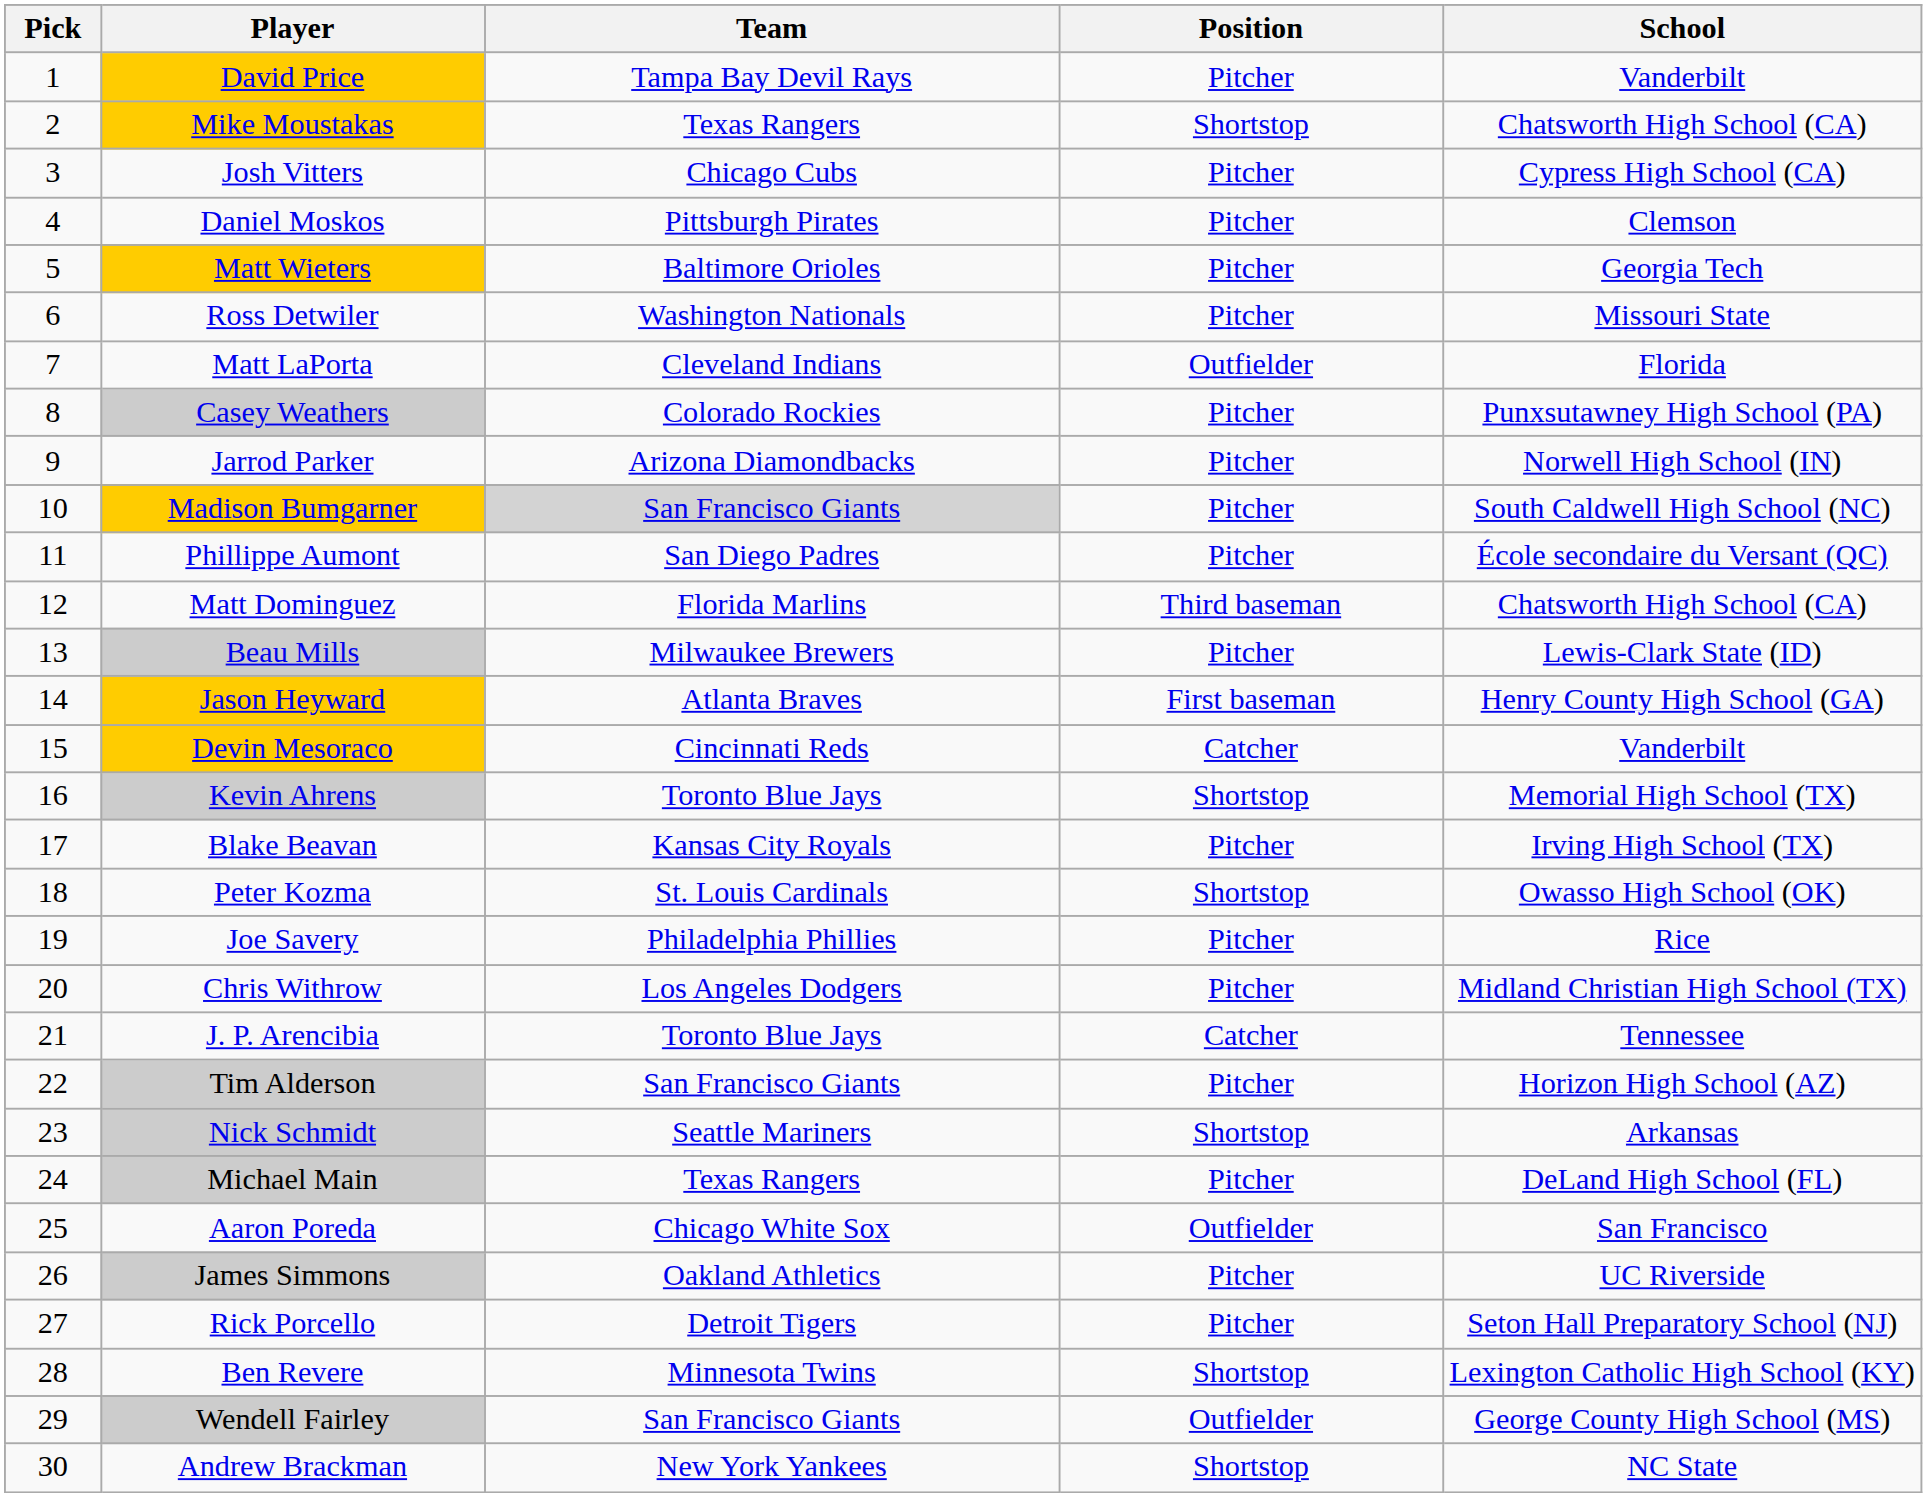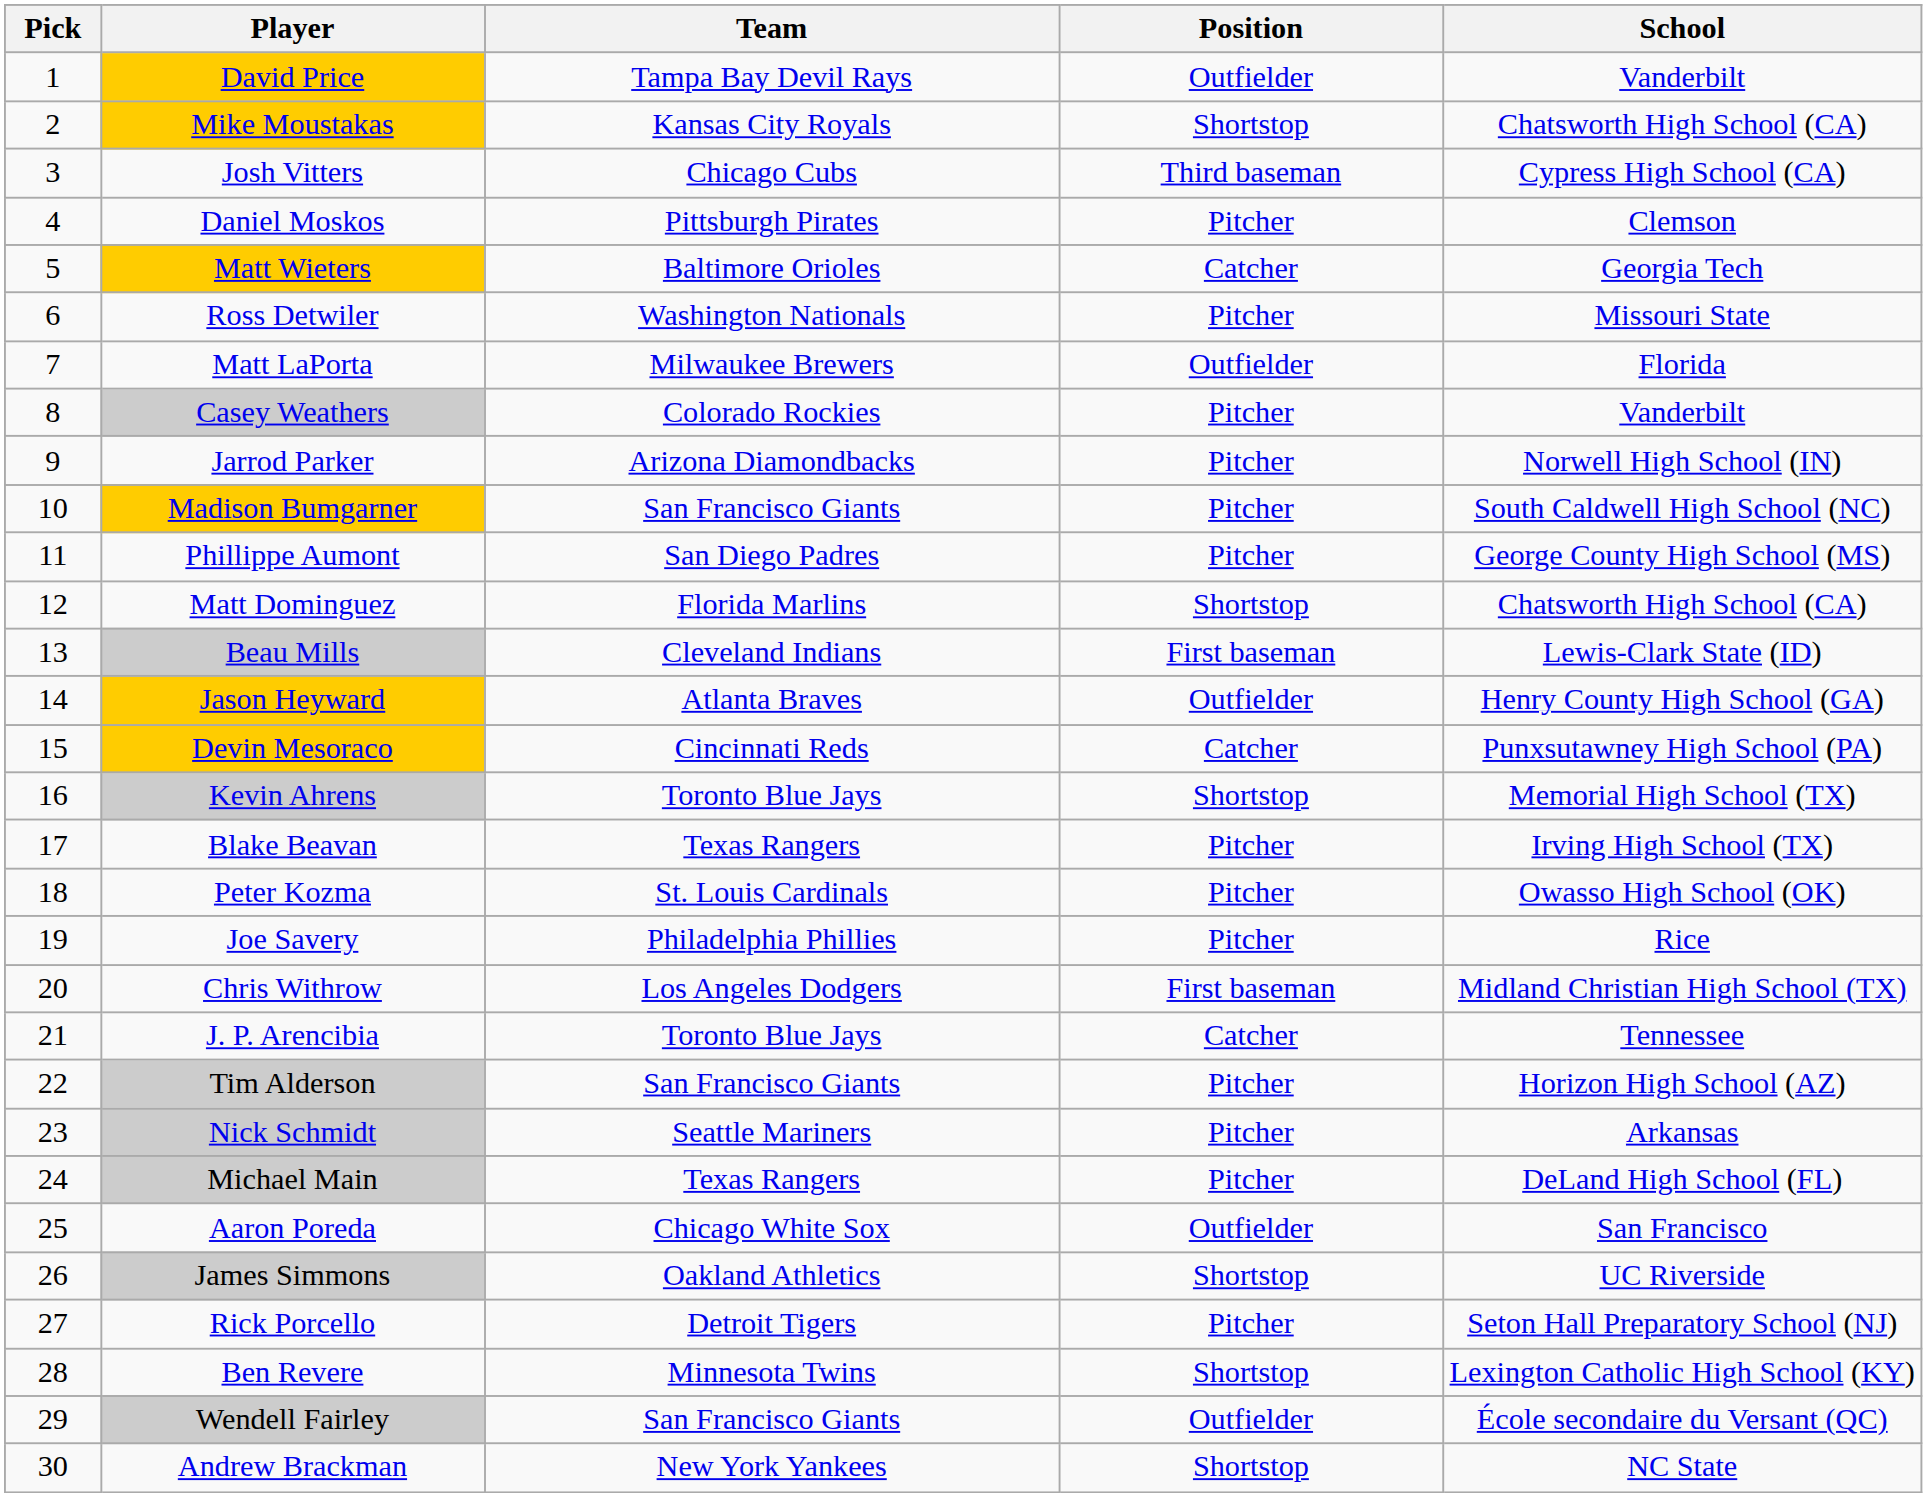 <table class="wikitable sortable" style="text-align:center">
 <tr>
 <th style="width:5%;">Pick</th>
 <th style="width:20%;">Player</th>
 <th style="width:30%;">Team</th>
 <th style="width:20%;">Position</th>
 <th style="width:25%;">School</th>
 </tr>
 <tr>
 <td>1</td>
 <td style="background:#fc0;"><a href='#'>David Price</a></td>
 <td><a href='#'>Tampa Bay Devil Rays</a></td>
-<td><a href='#'>Pitcher</a></td>
+<td><a href='#'>Outfielder</a></td>
 <td><a href='#'>Vanderbilt</a></td>
 </tr>
 <tr>
 <td>2</td>
 <td style="background:#fc0;"><a href='#'>Mike Moustakas</a></td>
-<td><a href='#'>Texas Rangers</a></td>
+<td><a href='#'>Kansas City Royals</a></td>
 <td><a href='#'>Shortstop</a></td>
 <td><a href='#'>Chatsworth High School</a> (<a href='#'>CA</a>)</td>
 </tr>
 <tr>
 <td>3</td>
 <td><a href='#'>Josh Vitters</a></td>
 <td><a href='#'>Chicago Cubs</a></td>
-<td><a href='#'>Pitcher</a></td>
+<td><a href='#'>Third baseman</a></td>
 <td><a href='#'>Cypress High School</a> (<a href='#'>CA</a>)</td>
 </tr>
 <tr>
 <td>4</td>
 <td><a href='#'>Daniel Moskos</a></td>
 <td><a href='#'>Pittsburgh Pirates</a></td>
 <td><a href='#'>Pitcher</a></td>
 <td><a href='#'>Clemson</a></td>
 </tr>
 <tr>
 <td>5</td>
 <td style="background:#fc0;"><a href='#'>Matt Wieters</a></td>
 <td><a href='#'>Baltimore Orioles</a></td>
-<td><a href='#'>Pitcher</a></td>
+<td><a href='#'>Catcher</a></td>
 <td><a href='#'>Georgia Tech</a></td>
 </tr>
 <tr>
 <td>6</td>
 <td><a href='#'>Ross Detwiler</a></td>
 <td><a href='#'>Washington Nationals</a></td>
 <td><a href='#'>Pitcher</a></td>
 <td><a href='#'>Missouri State</a></td>
 </tr>
 <tr>
 <td>7</td>
 <td><a href='#'>Matt LaPorta</a></td>
-<td><a href='#'>Cleveland Indians</a></td>
+<td><a href='#'>Milwaukee Brewers</a></td>
 <td><a href='#'>Outfielder</a></td>
 <td><a href='#'>Florida</a></td>
 </tr>
 <tr>
 <td>8</td>
 <td style="background:#ccc;"><a href='#'>Casey Weathers</a></td>
 <td><a href='#'>Colorado Rockies</a></td>
 <td><a href='#'>Pitcher</a></td>
-<td><a href='#'>Punxsutawney High School</a> (<a href='#'>PA</a>)</td>
+<td><a href='#'>Vanderbilt</a></td>
 </tr>
 <tr>
 <td>9</td>
 <td><a href='#'>Jarrod Parker</a></td>
 <td><a href='#'>Arizona Diamondbacks</a></td>
 <td><a href='#'>Pitcher</a></td>
 <td><a href='#'>Norwell High School</a> (<a href='#'>IN</a>)</td>
 </tr>
 <tr>
 <td>10</td>
 <td style="background:#fc0;"><a href='#'>Madison Bumgarner</a></td>
-<td style="background: lightgrey;"><a href='#'>San Francisco Giants</a></td>
+<td><a href='#'>San Francisco Giants</a></td>
 <td><a href='#'>Pitcher</a></td>
 <td><a href='#'>South Caldwell High School</a> (<a href='#'>NC</a>)</td>
 </tr>
 <tr>
 <td>11</td>
 <td><a href='#'>Phillippe Aumont</a></td>
 <td><a href='#'>San Diego Padres</a></td>
 <td><a href='#'>Pitcher</a></td>
-<td><a href='#'>École secondaire du Versant (QC)</a></td>
+<td><a href='#'>George County High School</a> (<a href='#'>MS</a>)</td>
 </tr>
 <tr>
 <td>12</td>
 <td><a href='#'>Matt Dominguez</a></td>
 <td><a href='#'>Florida Marlins</a></td>
-<td><a href='#'>Third baseman</a></td>
+<td><a href='#'>Shortstop</a></td>
 <td><a href='#'>Chatsworth High School</a> (<a href='#'>CA</a>)</td>
 </tr>
 <tr>
 <td>13</td>
 <td style="background:#ccc;"><a href='#'>Beau Mills</a></td>
-<td><a href='#'>Milwaukee Brewers</a></td>
-<td><a href='#'>Pitcher</a></td>
+<td><a href='#'>Cleveland Indians</a></td>
+<td><a href='#'>First baseman</a></td>
 <td><a href='#'>Lewis-Clark State</a> (<a href='#'>ID</a>)</td>
 </tr>
 <tr>
 <td>14</td>
 <td style="background:#fc0;"><a href='#'>Jason Heyward</a></td>
 <td><a href='#'>Atlanta Braves</a></td>
-<td><a href='#'>First baseman</a></td>
+<td><a href='#'>Outfielder</a></td>
 <td><a href='#'>Henry County High School</a> (<a href='#'>GA</a>)</td>
 </tr>
 <tr>
 <td>15</td>
 <td style="background:#fc0;"><a href='#'>Devin Mesoraco</a></td>
 <td><a href='#'>Cincinnati Reds</a></td>
 <td><a href='#'>Catcher</a></td>
-<td><a href='#'>Vanderbilt</a></td>
+<td><a href='#'>Punxsutawney High School</a> (<a href='#'>PA</a>)</td>
 </tr>
 <tr>
 <td>16</td>
 <td style="background:#ccc;"><a href='#'>Kevin Ahrens</a></td>
 <td><a href='#'>Toronto Blue Jays</a></td>
 <td><a href='#'>Shortstop</a></td>
 <td><a href='#'>Memorial High School</a> (<a href='#'>TX</a>)</td>
 </tr>
 <tr>
 <td>17</td>
 <td><a href='#'>Blake Beavan</a></td>
-<td><a href='#'>Kansas City Royals</a></td>
+<td><a href='#'>Texas Rangers</a></td>
 <td><a href='#'>Pitcher</a></td>
 <td><a href='#'>Irving High School</a> (<a href='#'>TX</a>)</td>
 </tr>
 <tr>
 <td>18</td>
 <td><a href='#'>Peter Kozma</a></td>
 <td><a href='#'>St. Louis Cardinals</a></td>
-<td><a href='#'>Shortstop</a></td>
+<td><a href='#'>Pitcher</a></td>
 <td><a href='#'>Owasso High School</a> (<a href='#'>OK</a>)</td>
 </tr>
 <tr>
 <td>19</td>
 <td><a href='#'>Joe Savery</a></td>
 <td><a href='#'>Philadelphia Phillies</a></td>
 <td><a href='#'>Pitcher</a></td>
 <td><a href='#'>Rice</a></td>
 </tr>
 <tr>
 <td>20</td>
 <td><a href='#'>Chris Withrow</a></td>
 <td><a href='#'>Los Angeles Dodgers</a></td>
-<td><a href='#'>Pitcher</a></td>
+<td><a href='#'>First baseman</a></td>
 <td><a href='#'>Midland Christian High School (TX)</a></td>
 </tr>
 <tr>
 <td>21</td>
 <td><a href='#'>J. P. Arencibia</a></td>
 <td><a href='#'>Toronto Blue Jays</a></td>
 <td><a href='#'>Catcher</a></td>
 <td><a href='#'>Tennessee</a></td>
 </tr>
 <tr>
 <td>22</td>
 <td style="background:#ccc;">Tim Alderson</td>
 <td><a href='#'>San Francisco Giants</a></td>
 <td><a href='#'>Pitcher</a></td>
 <td><a href='#'>Horizon High School</a> (<a href='#'>AZ</a>)</td>
 </tr>
 <tr>
 <td>23</td>
 <td style="background:#ccc;"><a href='#'>Nick Schmidt</a></td>
 <td><a href='#'>Seattle Mariners</a></td>
-<td><a href='#'>Shortstop</a></td>
+<td><a href='#'>Pitcher</a></td>
 <td><a href='#'>Arkansas</a></td>
 </tr>
 <tr>
 <td>24</td>
 <td style="background:#ccc;">Michael Main</td>
 <td><a href='#'>Texas Rangers</a></td>
 <td><a href='#'>Pitcher</a></td>
 <td><a href='#'>DeLand High School</a> (<a href='#'>FL</a>)</td>
 </tr>
 <tr>
 <td>25</td>
 <td><a href='#'>Aaron Poreda</a></td>
 <td><a href='#'>Chicago White Sox</a></td>
 <td><a href='#'>Outfielder</a></td>
 <td><a href='#'>San Francisco</a></td>
 </tr>
 <tr>
 <td>26</td>
 <td style="background:#ccc;">James Simmons</td>
 <td><a href='#'>Oakland Athletics</a></td>
-<td><a href='#'>Pitcher</a></td>
+<td><a href='#'>Shortstop</a></td>
 <td><a href='#'>UC Riverside</a></td>
 </tr>
 <tr>
 <td>27</td>
 <td><a href='#'>Rick Porcello</a></td>
 <td><a href='#'>Detroit Tigers</a></td>
 <td><a href='#'>Pitcher</a></td>
 <td><a href='#'>Seton Hall Preparatory School</a> (<a href='#'>NJ</a>)</td>
 </tr>
 <tr>
 <td>28</td>
 <td><a href='#'>Ben Revere</a></td>
 <td><a href='#'>Minnesota Twins</a></td>
 <td><a href='#'>Shortstop</a></td>
 <td><a href='#'>Lexington Catholic High School</a> (<a href='#'>KY</a>)</td>
 </tr>
 <tr>
 <td>29</td>
 <td style="background:#ccc;">Wendell Fairley</td>
 <td><a href='#'>San Francisco Giants</a></td>
 <td><a href='#'>Outfielder</a></td>
-<td><a href='#'>George County High School</a> (<a href='#'>MS</a>)</td>
+<td><a href='#'>École secondaire du Versant (QC)</a></td>
 </tr>
 <tr>
 <td>30</td>
 <td><a href='#'>Andrew Brackman</a></td>
 <td><a href='#'>New York Yankees</a></td>
 <td><a href='#'>Shortstop</a></td>
 <td><a href='#'>NC State</a></td>
 </tr>
 </table>
